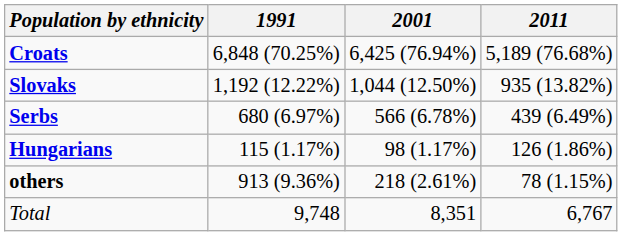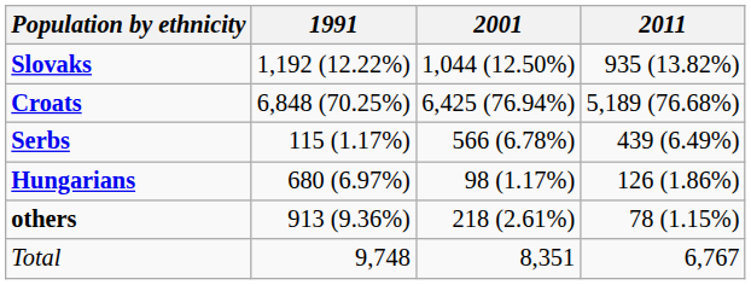 <table class="wikitable sortable">
 <tr>
 <th><em>Population by ethnicity</em></th>
 <th><em>1991</em></th>
 <th><em>2001</em></th>
 <th><em>2011</em></th>
 </tr>
 <tr>
+<td><strong><a href='#'>Slovaks</a></strong></td>
+<td align="right">1,192 (12.22%)</td>
+<td align="right">1,044 (12.50%)</td>
+<td align="right">935 (13.82%)</td>
+</tr>
+<tr>
 <td><strong><a href='#'>Croats</a></strong></td>
 <td align="right">6,848 (70.25%)</td>
 <td align="right">6,425 (76.94%)</td>
 <td align="right">5,189 (76.68%)</td>
 </tr>
 <tr>
-<td><strong><a href='#'>Slovaks</a></strong></td>
-<td align="right">1,192 (12.22%)</td>
-<td align="right">1,044 (12.50%)</td>
-<td align="right">935 (13.82%)</td>
-</tr>
-<tr>
 <td><strong><a href='#'>Serbs</a></strong></td>
-<td align="right">680 (6.97%)</td>
+<td align="right">115 (1.17%)</td>
 <td align="right">566 (6.78%)</td>
 <td align="right">439 (6.49%)</td>
 </tr>
 <tr>
 <td><strong><a href='#'>Hungarians</a></strong></td>
-<td align="right">115 (1.17%)</td>
+<td align="right">680 (6.97%)</td>
 <td align="right">98 (1.17%)</td>
 <td align="right">126 (1.86%)</td>
 </tr>
 <tr>
 <td><strong>others</strong></td>
 <td align="right">913 (9.36%)</td>
 <td align="right">218 (2.61%)</td>
 <td align="right">78 (1.15%)</td>
 </tr>
 <tr>
 <td><em>Total</em></td>
 <td align="right">9,748</td>
 <td align="right">8,351</td>
 <td align="right">6,767</td>
 </tr>
 </table>
